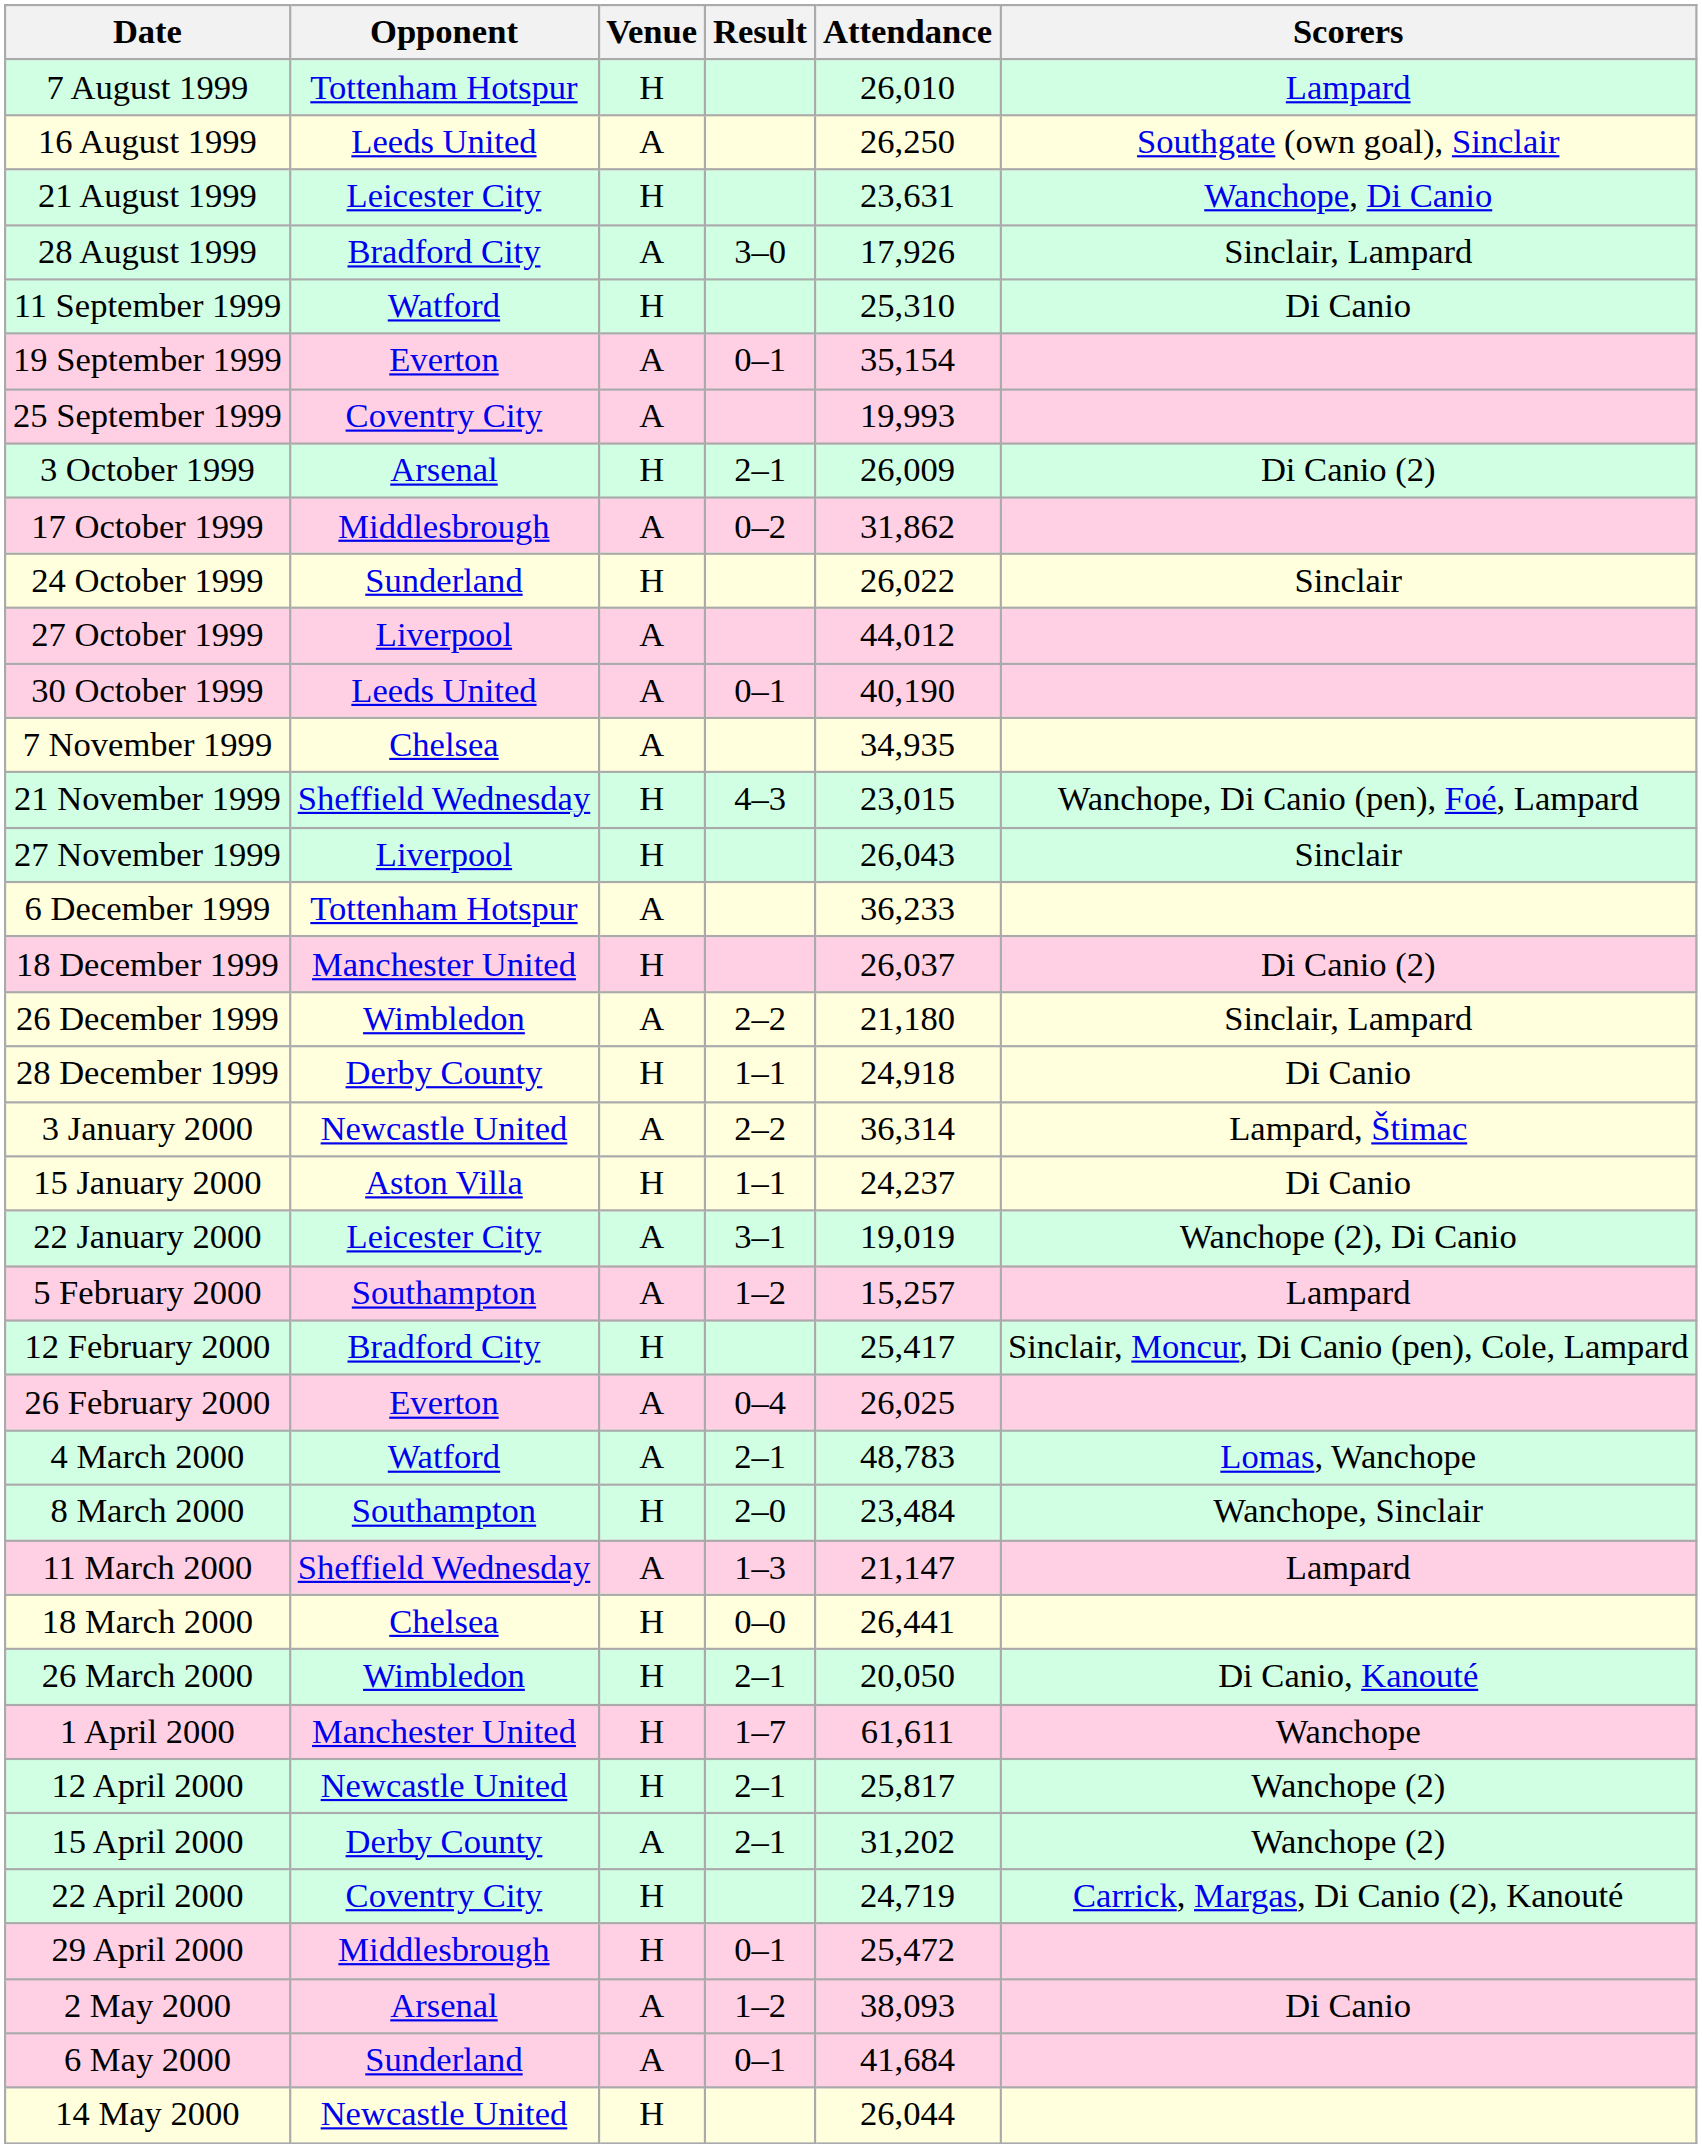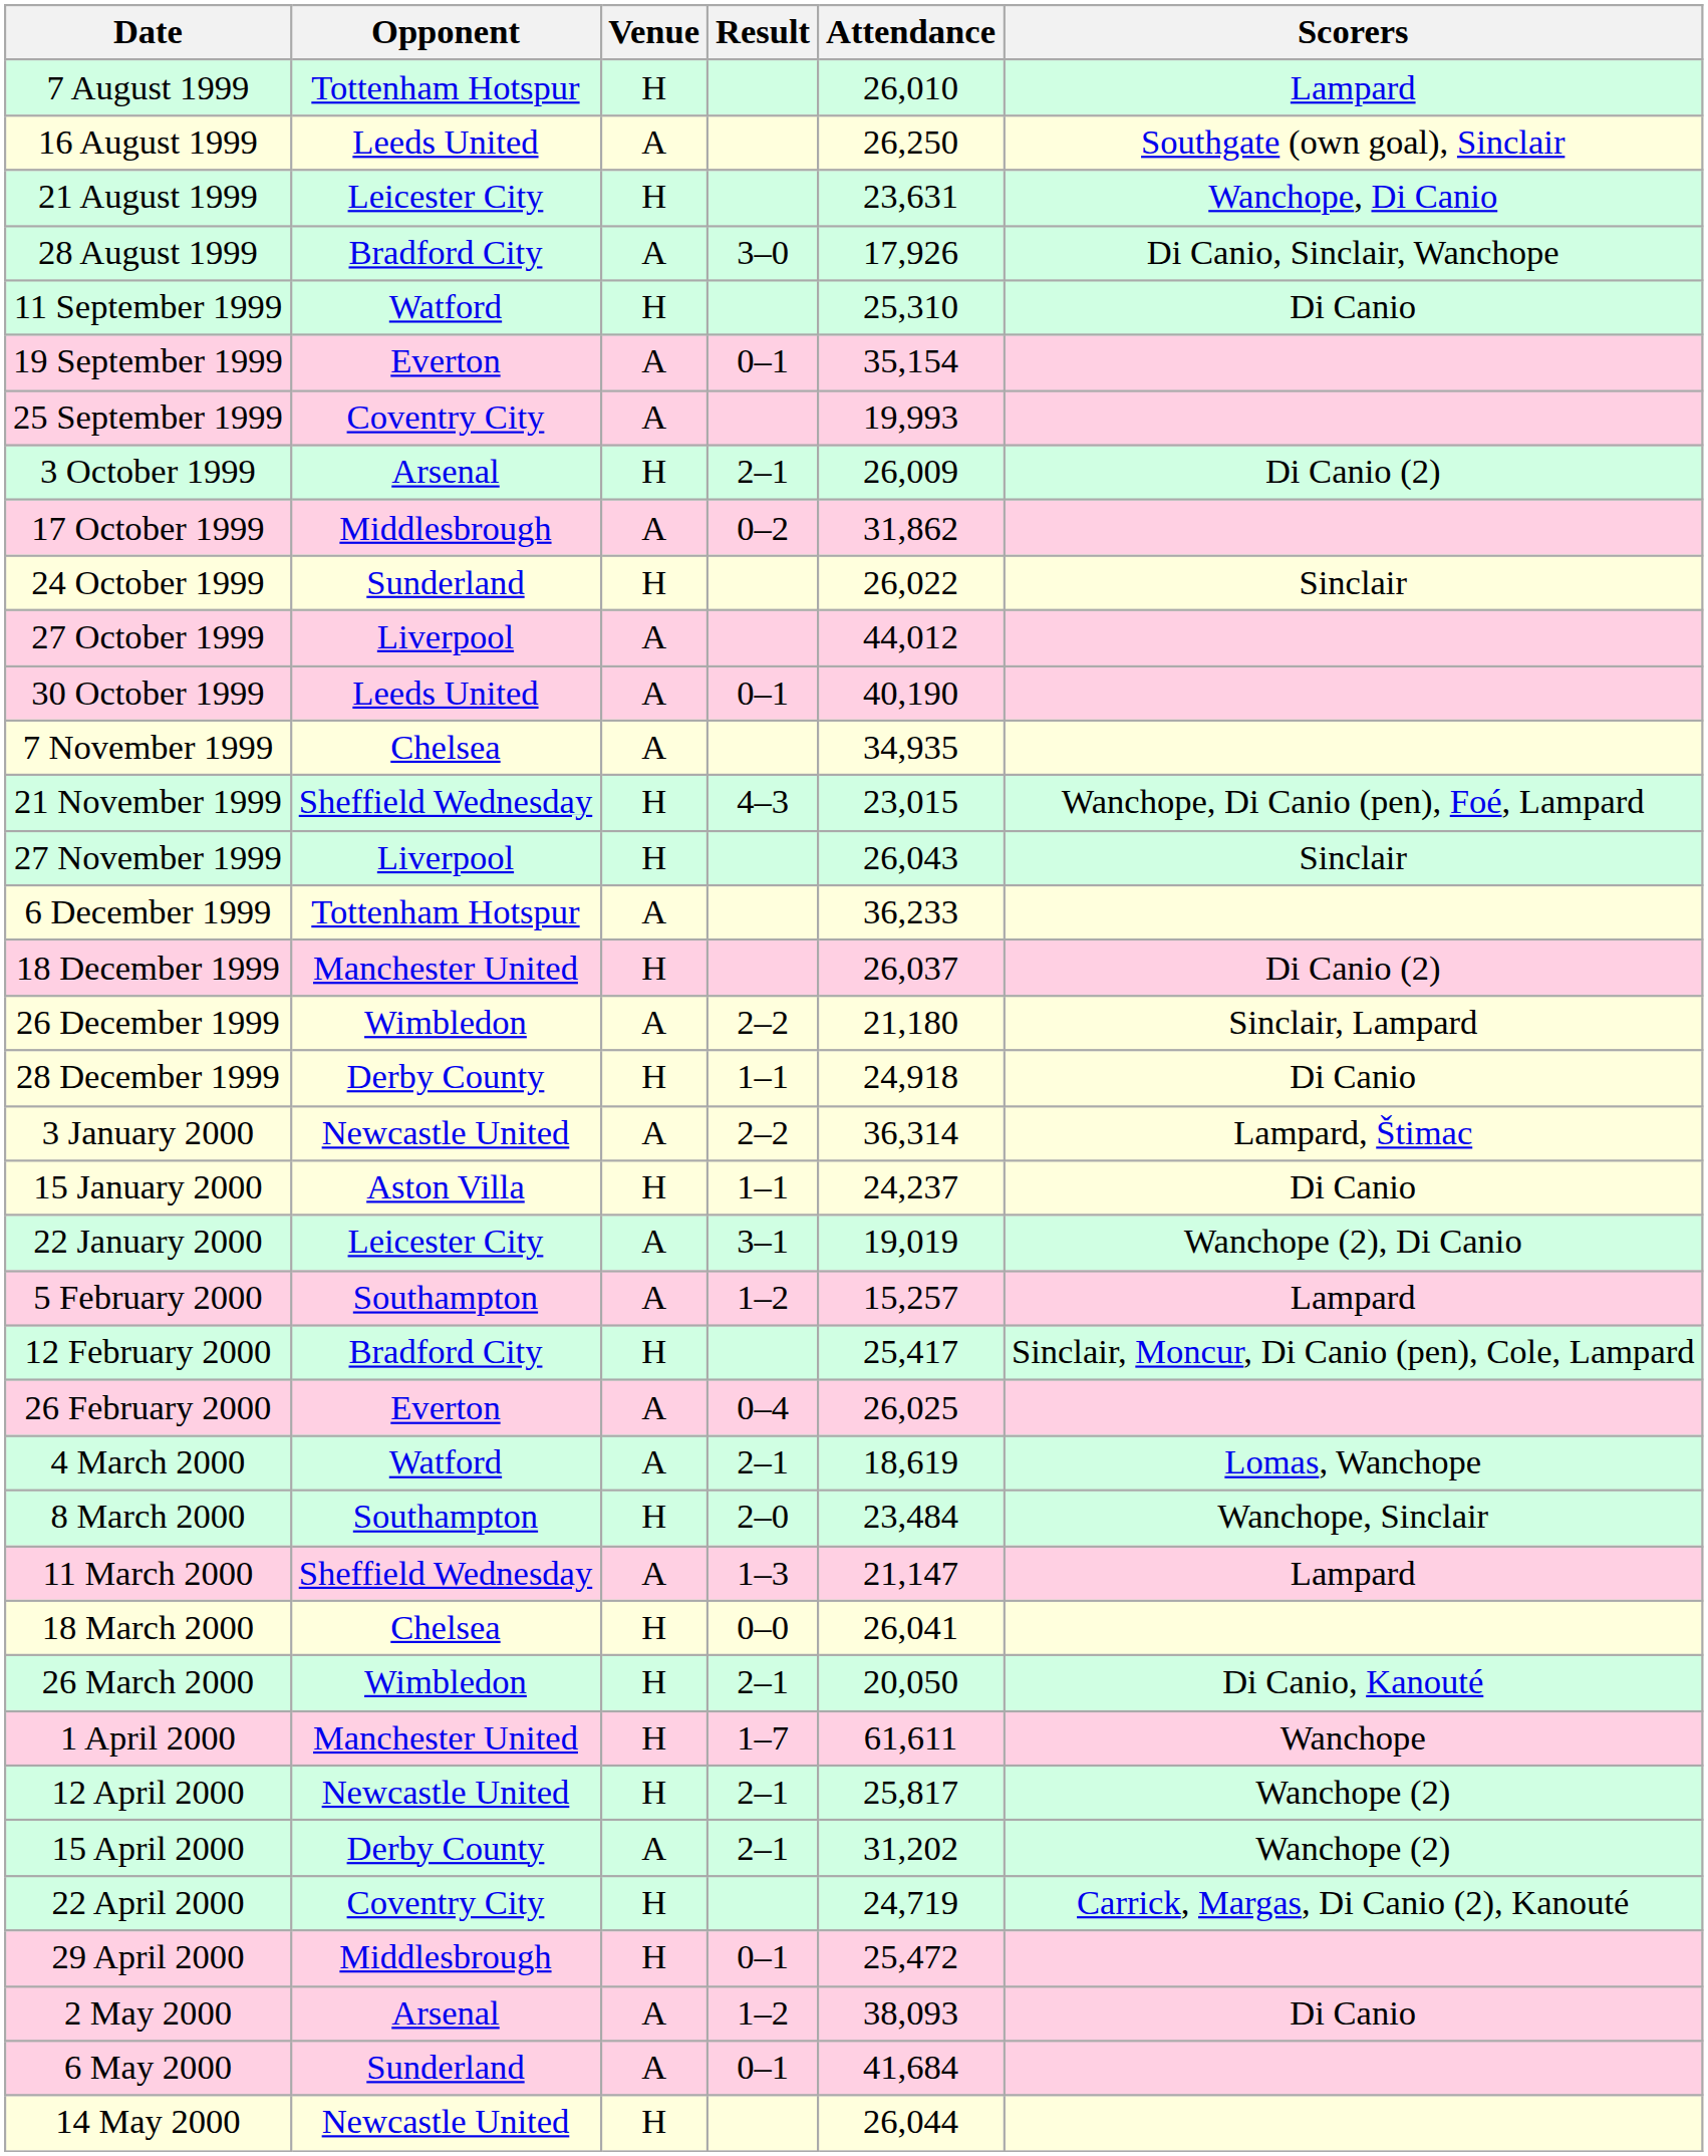 <table class="wikitable sortable" style="font-size:100%; text-align:center">
 <tr>
 <th>Date</th>
 <th>Opponent</th>
 <th>Venue</th>
 <th>Result</th>
 <th>Attendance</th>
 <th>Scorers</th>
 </tr>
 <tr style="background-color: #d0ffe3;">
 <td>7 August 1999</td>
 <td><a href='#'>Tottenham Hotspur</a></td>
 <td>H</td>
 <td></td>
 <td>26,010</td>
 <td><a href='#'>Lampard</a></td>
 </tr>
 <tr style="background-color: #ffffdd;">
 <td>16 August 1999</td>
 <td><a href='#'>Leeds United</a></td>
 <td>A</td>
 <td></td>
 <td>26,250</td>
 <td><a href='#'>Southgate</a> (own goal), <a href='#'>Sinclair</a></td>
 </tr>
 <tr style="background-color: #d0ffe3;">
 <td>21 August 1999</td>
 <td><a href='#'>Leicester City</a></td>
 <td>H</td>
 <td></td>
 <td>23,631</td>
 <td><a href='#'>Wanchope</a>, <a href='#'>Di Canio</a></td>
 </tr>
 <tr style="background-color: #d0ffe3;">
 <td>28 August 1999</td>
 <td><a href='#'>Bradford City</a></td>
 <td>A</td>
 <td>3–0</td>
 <td>17,926</td>
-<td>Sinclair, Lampard</td>
+<td>Di Canio, Sinclair, Wanchope</td>
 </tr>
 <tr style="background-color: #d0ffe3;">
 <td>11 September 1999</td>
 <td><a href='#'>Watford</a></td>
 <td>H</td>
 <td></td>
 <td>25,310</td>
 <td>Di Canio</td>
 </tr>
 <tr style="background-color: #ffd0e3;">
 <td>19 September 1999</td>
 <td><a href='#'>Everton</a></td>
 <td>A</td>
 <td>0–1</td>
 <td>35,154</td>
 <td></td>
 </tr>
 <tr style="background-color: #ffd0e3;">
 <td>25 September 1999</td>
 <td><a href='#'>Coventry City</a></td>
 <td>A</td>
 <td></td>
 <td>19,993</td>
 <td></td>
 </tr>
 <tr style="background-color: #d0ffe3;">
 <td>3 October 1999</td>
 <td><a href='#'>Arsenal</a></td>
 <td>H</td>
 <td>2–1</td>
 <td>26,009</td>
 <td>Di Canio (2)</td>
 </tr>
 <tr style="background-color: #ffd0e3;">
 <td>17 October 1999</td>
 <td><a href='#'>Middlesbrough</a></td>
 <td>A</td>
 <td>0–2</td>
 <td>31,862</td>
 <td></td>
 </tr>
 <tr style="background-color: #ffffdd;">
 <td>24 October 1999</td>
 <td><a href='#'>Sunderland</a></td>
 <td>H</td>
 <td></td>
 <td>26,022</td>
 <td>Sinclair</td>
 </tr>
 <tr style="background-color: #ffd0e3;">
 <td>27 October 1999</td>
 <td><a href='#'>Liverpool</a></td>
 <td>A</td>
 <td></td>
 <td>44,012</td>
 <td></td>
 </tr>
 <tr style="background-color: #ffd0e3;">
 <td>30 October 1999</td>
 <td><a href='#'>Leeds United</a></td>
 <td>A</td>
 <td>0–1</td>
 <td>40,190</td>
 <td></td>
 </tr>
 <tr style="background-color: #ffffdd;">
 <td>7 November 1999</td>
 <td><a href='#'>Chelsea</a></td>
 <td>A</td>
 <td></td>
 <td>34,935</td>
 <td></td>
 </tr>
 <tr style="background-color: #d0ffe3;">
 <td>21 November 1999</td>
 <td><a href='#'>Sheffield Wednesday</a></td>
 <td>H</td>
 <td>4–3</td>
 <td>23,015</td>
 <td>Wanchope, Di Canio (pen), <a href='#'>Foé</a>, Lampard</td>
 </tr>
 <tr style="background-color: #d0ffe3;">
 <td>27 November 1999</td>
 <td><a href='#'>Liverpool</a></td>
 <td>H</td>
 <td></td>
 <td>26,043</td>
 <td>Sinclair</td>
 </tr>
 <tr style="background-color: #ffffdd;">
 <td>6 December 1999</td>
 <td><a href='#'>Tottenham Hotspur</a></td>
 <td>A</td>
 <td></td>
 <td>36,233</td>
 <td></td>
 </tr>
 <tr style="background-color: #ffd0e3;">
 <td>18 December 1999</td>
 <td><a href='#'>Manchester United</a></td>
 <td>H</td>
 <td></td>
 <td>26,037</td>
 <td>Di Canio (2)</td>
 </tr>
 <tr style="background-color: #ffffdd;">
 <td>26 December 1999</td>
 <td><a href='#'>Wimbledon</a></td>
 <td>A</td>
 <td>2–2</td>
 <td>21,180</td>
 <td>Sinclair, Lampard</td>
 </tr>
 <tr style="background-color: #ffffdd;">
 <td>28 December 1999</td>
 <td><a href='#'>Derby County</a></td>
 <td>H</td>
 <td>1–1</td>
 <td>24,918</td>
 <td>Di Canio</td>
 </tr>
 <tr style="background-color: #ffffdd;">
 <td>3 January 2000</td>
 <td><a href='#'>Newcastle United</a></td>
 <td>A</td>
 <td>2–2</td>
 <td>36,314</td>
 <td>Lampard, <a href='#'>Štimac</a></td>
 </tr>
 <tr style="background-color: #ffffdd;">
 <td>15 January 2000</td>
 <td><a href='#'>Aston Villa</a></td>
 <td>H</td>
 <td>1–1</td>
 <td>24,237</td>
 <td>Di Canio</td>
 </tr>
 <tr style="background-color: #d0ffe3;">
 <td>22 January 2000</td>
 <td><a href='#'>Leicester City</a></td>
 <td>A</td>
 <td>3–1</td>
 <td>19,019</td>
 <td>Wanchope (2), Di Canio</td>
 </tr>
 <tr style="background-color: #ffd0e3;">
 <td>5 February 2000</td>
 <td><a href='#'>Southampton</a></td>
 <td>A</td>
 <td>1–2</td>
 <td>15,257</td>
 <td>Lampard</td>
 </tr>
 <tr style="background-color: #d0ffe3;">
 <td>12 February 2000</td>
 <td><a href='#'>Bradford City</a></td>
 <td>H</td>
 <td></td>
 <td>25,417</td>
 <td>Sinclair, <a href='#'>Moncur</a>, Di Canio (pen), Cole, Lampard</td>
 </tr>
 <tr style="background-color: #ffd0e3;">
 <td>26 February 2000</td>
 <td><a href='#'>Everton</a></td>
 <td>A</td>
 <td>0–4</td>
 <td>26,025</td>
 <td></td>
 </tr>
 <tr style="background-color: #d0ffe3;">
 <td>4 March 2000</td>
 <td><a href='#'>Watford</a></td>
 <td>A</td>
 <td>2–1</td>
-<td>48,783</td>
+<td>18,619</td>
 <td><a href='#'>Lomas</a>, Wanchope</td>
 </tr>
 <tr style="background-color: #d0ffe3;">
 <td>8 March 2000</td>
 <td><a href='#'>Southampton</a></td>
 <td>H</td>
 <td>2–0</td>
 <td>23,484</td>
 <td>Wanchope, Sinclair</td>
 </tr>
 <tr style="background-color: #ffd0e3;">
 <td>11 March 2000</td>
 <td><a href='#'>Sheffield Wednesday</a></td>
 <td>A</td>
 <td>1–3</td>
 <td>21,147</td>
 <td>Lampard</td>
 </tr>
 <tr style="background-color: #ffffdd;">
 <td>18 March 2000</td>
 <td><a href='#'>Chelsea</a></td>
 <td>H</td>
 <td>0–0</td>
-<td>26,441</td>
+<td>26,041</td>
 <td></td>
 </tr>
 <tr style="background-color: #d0ffe3;">
 <td>26 March 2000</td>
 <td><a href='#'>Wimbledon</a></td>
 <td>H</td>
 <td>2–1</td>
 <td>20,050</td>
 <td>Di Canio, <a href='#'>Kanouté</a></td>
 </tr>
 <tr style="background-color: #ffd0e3;">
 <td>1 April 2000</td>
 <td><a href='#'>Manchester United</a></td>
 <td>H</td>
 <td>1–7</td>
 <td>61,611</td>
 <td>Wanchope</td>
 </tr>
 <tr style="background-color: #d0ffe3;">
 <td>12 April 2000</td>
 <td><a href='#'>Newcastle United</a></td>
 <td>H</td>
 <td>2–1</td>
 <td>25,817</td>
 <td>Wanchope (2)</td>
 </tr>
 <tr style="background-color: #d0ffe3;">
 <td>15 April 2000</td>
 <td><a href='#'>Derby County</a></td>
 <td>A</td>
 <td>2–1</td>
 <td>31,202</td>
 <td>Wanchope (2)</td>
 </tr>
 <tr style="background-color: #d0ffe3;">
 <td>22 April 2000</td>
 <td><a href='#'>Coventry City</a></td>
 <td>H</td>
 <td></td>
 <td>24,719</td>
 <td><a href='#'>Carrick</a>, <a href='#'>Margas</a>, Di Canio (2), Kanouté</td>
 </tr>
 <tr style="background-color: #ffd0e3;">
 <td>29 April 2000</td>
 <td><a href='#'>Middlesbrough</a></td>
 <td>H</td>
 <td>0–1</td>
 <td>25,472</td>
 <td></td>
 </tr>
 <tr style="background-color: #ffd0e3;">
 <td>2 May 2000</td>
 <td><a href='#'>Arsenal</a></td>
 <td>A</td>
 <td>1–2</td>
 <td>38,093</td>
 <td>Di Canio</td>
 </tr>
 <tr style="background-color: #ffd0e3;">
 <td>6 May 2000</td>
 <td><a href='#'>Sunderland</a></td>
 <td>A</td>
 <td>0–1</td>
 <td>41,684</td>
 <td></td>
 </tr>
 <tr style="background-color: #ffffdd;">
 <td>14 May 2000</td>
 <td><a href='#'>Newcastle United</a></td>
 <td>H</td>
 <td></td>
 <td>26,044</td>
 <td></td>
 </tr>
 </table>
